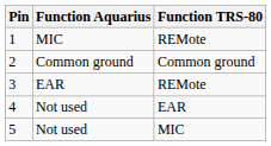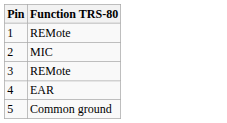 <table class="wikitable">
 <tr>
 <th>Pin</th>
-<th>Function Aquarius</th>
 <th>Function TRS-80</th>
 </tr>
 <tr>
 <td>1</td>
-<td>MIC</td>
 <td>REMote</td>
 </tr>
 <tr>
 <td>2</td>
-<td>Common ground</td>
-<td>Common ground</td>
+<td>MIC</td>
 </tr>
 <tr>
 <td>3</td>
-<td>EAR</td>
 <td>REMote</td>
 </tr>
 <tr>
 <td>4</td>
-<td>Not used</td>
 <td>EAR</td>
 </tr>
 <tr>
 <td>5</td>
-<td>Not used</td>
-<td>MIC</td>
+<td>Common ground</td>
 </tr>
 </table>
